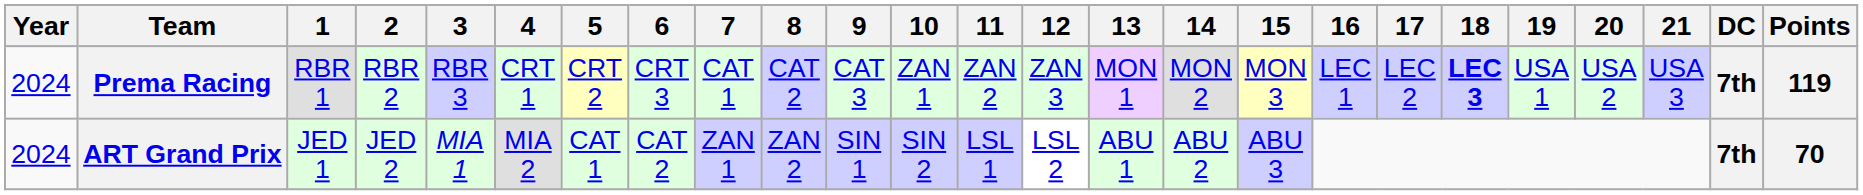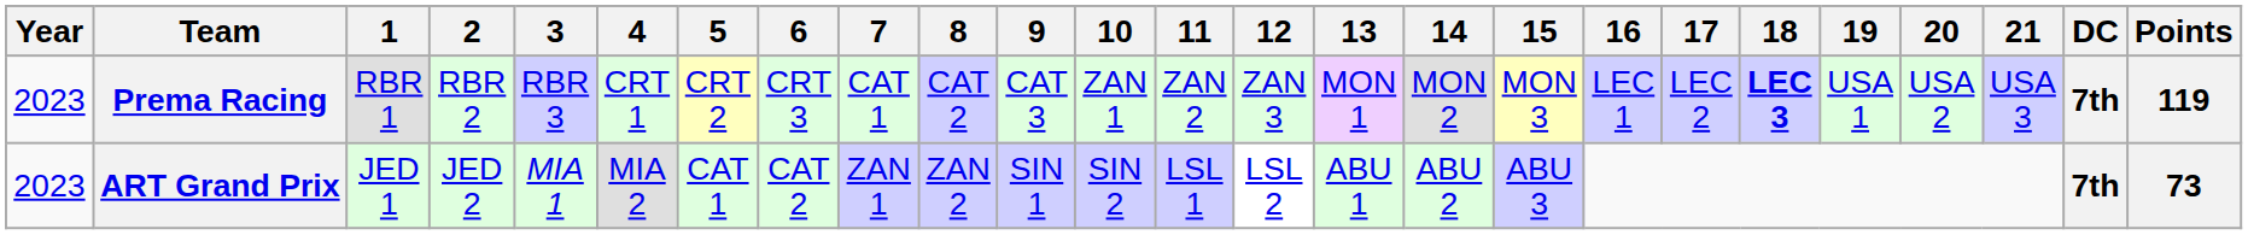 <table class="wikitable" style="text-align:center; font-size:85%">
 <tr>
 <th scope="col">Year</th>
 <th scope="col">Team</th>
 <th scope="col">1</th>
 <th scope="col">2</th>
 <th scope="col">3</th>
 <th scope="col">4</th>
 <th scope="col">5</th>
 <th scope="col">6</th>
 <th scope="col">7</th>
 <th scope="col">8</th>
 <th scope="col">9</th>
 <th scope="col">10</th>
 <th scope="col">11</th>
 <th scope="col">12</th>
 <th scope="col">13</th>
 <th scope="col">14</th>
 <th scope="col">15</th>
 <th scope="col">16</th>
 <th scope="col">17</th>
 <th scope="col">18</th>
 <th scope="col">19</th>
 <th scope="col">20</th>
 <th scope="col">21</th>
 <th scope="col">DC</th>
 <th scope="col">Points</th>
 </tr>
 <tr>
-<td scope="row"><a href='#'>2024</a></td>
+<td scope="row"><a href='#'>2023</a></td>
 <th nowrap><a href='#'>Prema Racing</a></th>
 <td style="background:#DFDFDF;"><a href='#'>RBR<br>1</a><br></td>
 <td style="background:#DFFFDF;"><a href='#'>RBR<br>2</a><br></td>
 <td style="background:#CFCFFF;"><a href='#'>RBR<br>3</a><br></td>
 <td style="background:#DFFFDF;"><a href='#'>CRT<br>1</a><br></td>
 <td style="background:#FFFFBF;"><a href='#'>CRT<br>2</a><br></td>
 <td style="background:#DFFFDF;"><a href='#'>CRT<br>3</a><br></td>
 <td style="background:#DFFFDF;"><a href='#'>CAT<br>1</a><br></td>
 <td style="background:#CFCFFF;"><a href='#'>CAT<br>2</a><br></td>
 <td style="background:#DFFFDF;"><a href='#'>CAT<br>3</a><br></td>
 <td style="background:#DFFFDF;"><a href='#'>ZAN<br>1</a><br></td>
 <td style="background:#DFFFDF;"><a href='#'>ZAN<br>2</a><br></td>
 <td style="background:#DFFFDF;"><a href='#'>ZAN<br>3</a><br></td>
 <td style="background:#EFCFFF;"><a href='#'>MON<br>1</a><br></td>
 <td style="background:#DFDFDF;"><a href='#'>MON<br>2</a><br></td>
 <td style="background:#FFFFBF;"><a href='#'>MON<br>3</a><br></td>
 <td style="background:#CFCFFF;"><a href='#'>LEC<br>1</a><br></td>
 <td style="background:#CFCFFF;"><a href='#'>LEC<br>2</a><br></td>
 <td style="background:#CFCFFF;"><strong><a href='#'>LEC<br>3</a><br></strong></td>
 <td style="background:#DFFFDF;"><a href='#'>USA<br>1</a><br></td>
 <td style="background:#DFFFDF;"><a href='#'>USA<br>2</a><br></td>
 <td style="background:#CFCFFF;"><a href='#'>USA<br>3</a><br></td>
 <th>7th</th>
 <th>119</th>
 </tr>
 <tr>
-<td scope="row"><a href='#'>2024</a></td>
+<td scope="row"><a href='#'>2023</a></td>
 <th nowrap><a href='#'>ART Grand Prix</a></th>
 <td style="background:#DFFFDF;"><a href='#'>JED<br>1</a><br></td>
 <td style="background:#DFFFDF;"><a href='#'>JED<br>2</a><br></td>
 <td style="background:#DFFFDF;"><em><a href='#'>MIA<br>1</a></em><br></td>
 <td style="background:#DFDFDF;"><a href='#'>MIA<br>2</a><br></td>
 <td style="background:#DFFFDF;"><a href='#'>CAT<br>1</a><br></td>
 <td style="background:#DFFFDF;"><a href='#'>CAT<br>2</a><br></td>
 <td style="background:#CFCFFF;"><a href='#'>ZAN<br>1</a><br></td>
 <td style="background:#CFCFFF;"><a href='#'>ZAN<br>2</a><br></td>
 <td style="background:#CFCFFF;"><a href='#'>SIN<br>1</a><br></td>
 <td style="background:#CFCFFF;"><a href='#'>SIN<br>2</a><br></td>
 <td style="background:#CFCFFF;"><a href='#'>LSL<br>1</a><br></td>
 <td style="background:#FFFFFF;"><a href='#'>LSL<br>2</a><br></td>
 <td style="background:#DFFFDF;"><a href='#'>ABU<br>1</a><br></td>
 <td style="background:#DFFFDF;"><a href='#'>ABU<br>2</a><br></td>
 <td style="background:#CFCFFF;"><a href='#'>ABU<br>3</a><br></td>
 <td colspan=6></td>
 <th>7th</th>
-<th>70</th>
+<th>73</th>
 </tr>
 </table>
